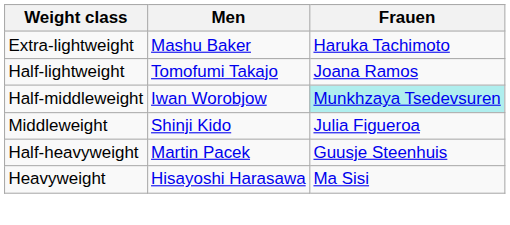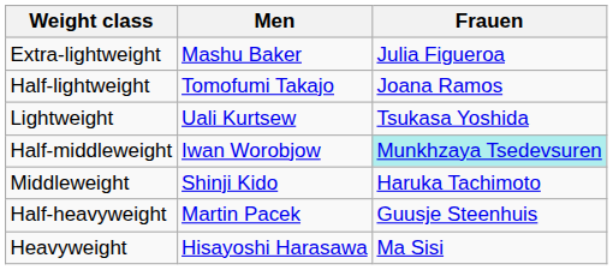 <table class="wikitable">
 <tr>
 <th><strong>Weight class</strong></th>
 <th><strong>Men</strong></th>
 <th>Frauen</th>
 </tr>
 <tr>
 <td>Extra-lightweight</td>
 <td><a href='#'>Mashu Baker</a></td>
-<td><a href='#'>Haruka Tachimoto</a></td>
+<td><a href='#'>Julia Figueroa</a></td>
 </tr>
 <tr>
 <td>Half-lightweight</td>
 <td><a href='#'>Tomofumi Takajo</a></td>
 <td><a href='#'>Joana Ramos</a></td>
+</tr>
+<tr>
+<td>Lightweight</td>
+<td><a href='#'>Uali Kurtsew</a></td>
+<td><a href='#'>Tsukasa Yoshida</a></td>
 </tr>
 <tr>
 <td>Half-middleweight</td>
 <td><a href='#'>Iwan Worobjow</a></td>
 <td style="background: paleturquoise;"><a href='#'>Munkhzaya Tsedevsuren</a></td>
 </tr>
 <tr>
 <td>Middleweight</td>
 <td><a href='#'>Shinji Kido</a></td>
-<td><a href='#'>Julia Figueroa</a></td>
+<td><a href='#'>Haruka Tachimoto</a></td>
 </tr>
 <tr>
 <td>Half-heavyweight</td>
 <td><a href='#'>Martin Pacek</a></td>
 <td><a href='#'>Guusje Steenhuis</a></td>
 </tr>
 <tr>
 <td>Heavyweight</td>
 <td><a href='#'>Hisayoshi Harasawa</a></td>
 <td><a href='#'>Ma Sisi</a></td>
 </tr>
 </table>
